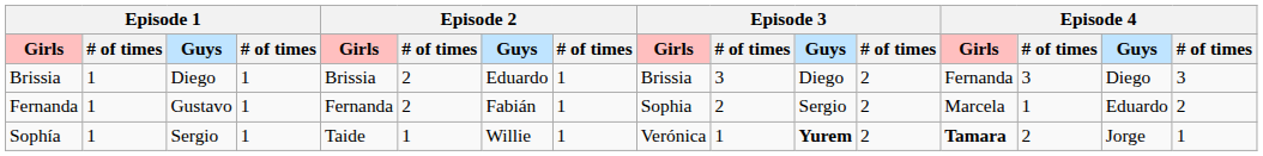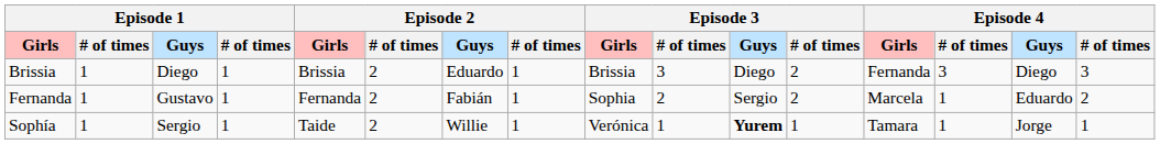 <table class="wikitable">
 <tr>
 <th colspan=4><strong>Episode 1</strong></th>
 <th colspan=4><strong>Episode 2</strong></th>
 <th colspan=4><strong>Episode 3</strong></th>
 <th colspan=4><strong>Episode 4</strong></th>
 </tr>
 <tr>
 <th style="background:#FFBFBF">Girls</th>
 <th># of times</th>
 <th style="background-color: #BFE4FF">Guys</th>
 <th># of times</th>
 <th style="background:#FFBFBF">Girls</th>
 <th># of times</th>
 <th style="background-color: #BFE4FF">Guys</th>
 <th># of times</th>
 <th style="background:#FFBFBF">Girls</th>
 <th># of times</th>
 <th style="background-color: #BFE4FF">Guys</th>
 <th># of times</th>
 <th style="background:#FFBFBF">Girls</th>
 <th># of times</th>
 <th style="background-color: #BFE4FF">Guys</th>
 <th># of times</th>
 </tr>
 <tr>
 <td>Brissia</td>
 <td>1</td>
 <td>Diego</td>
 <td>1</td>
 <td>Brissia</td>
 <td>2</td>
 <td>Eduardo</td>
 <td>1</td>
 <td>Brissia</td>
 <td>3</td>
 <td>Diego</td>
 <td>2</td>
 <td>Fernanda</td>
 <td>3</td>
 <td>Diego</td>
 <td>3</td>
 </tr>
 <tr>
 <td>Fernanda</td>
 <td>1</td>
 <td>Gustavo</td>
 <td>1</td>
 <td>Fernanda</td>
 <td>2</td>
 <td>Fabián</td>
 <td>1</td>
 <td>Sophia</td>
 <td>2</td>
 <td>Sergio</td>
 <td>2</td>
 <td>Marcela</td>
 <td>1</td>
 <td>Eduardo</td>
 <td>2</td>
 </tr>
 <tr>
 <td>Sophía</td>
 <td>1</td>
 <td>Sergio</td>
 <td>1</td>
 <td>Taide</td>
-<td>1</td>
+<td>2</td>
 <td>Willie</td>
 <td>1</td>
 <td>Verónica</td>
 <td>1</td>
 <td><strong>Yurem</strong></td>
-<td>2</td>
-<td><strong>Tamara</strong></td>
-<td>2</td>
+<td>1</td>
+<td>Tamara</td>
+<td>1</td>
 <td>Jorge</td>
 <td>1</td>
 </tr>
 </table>
